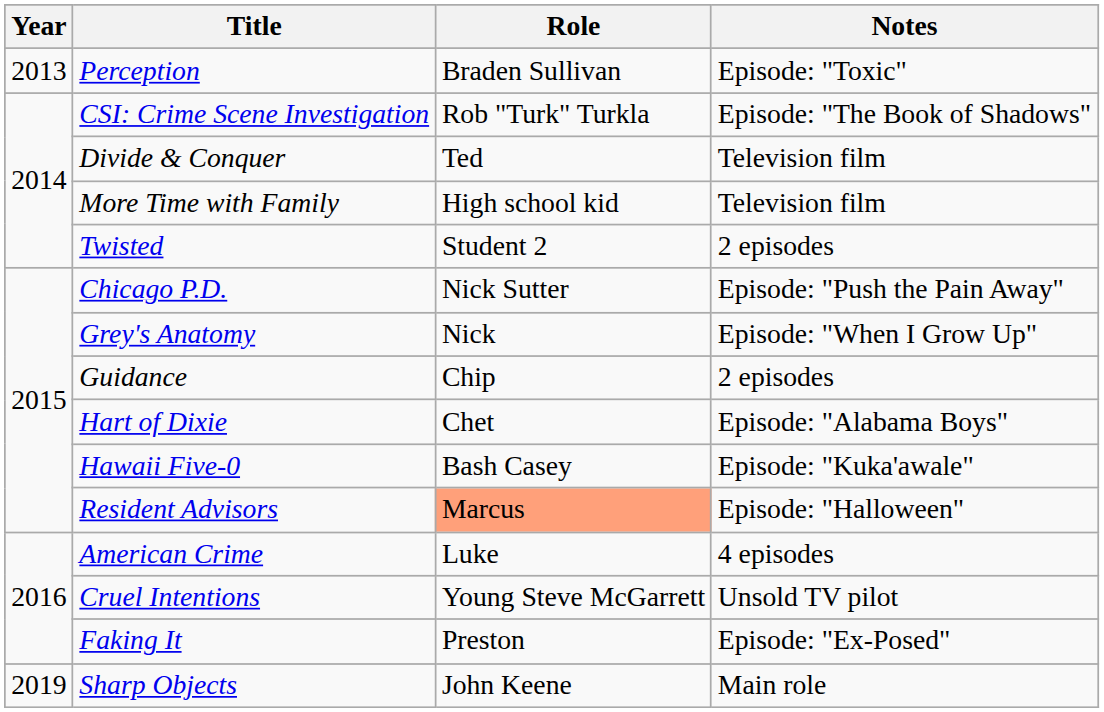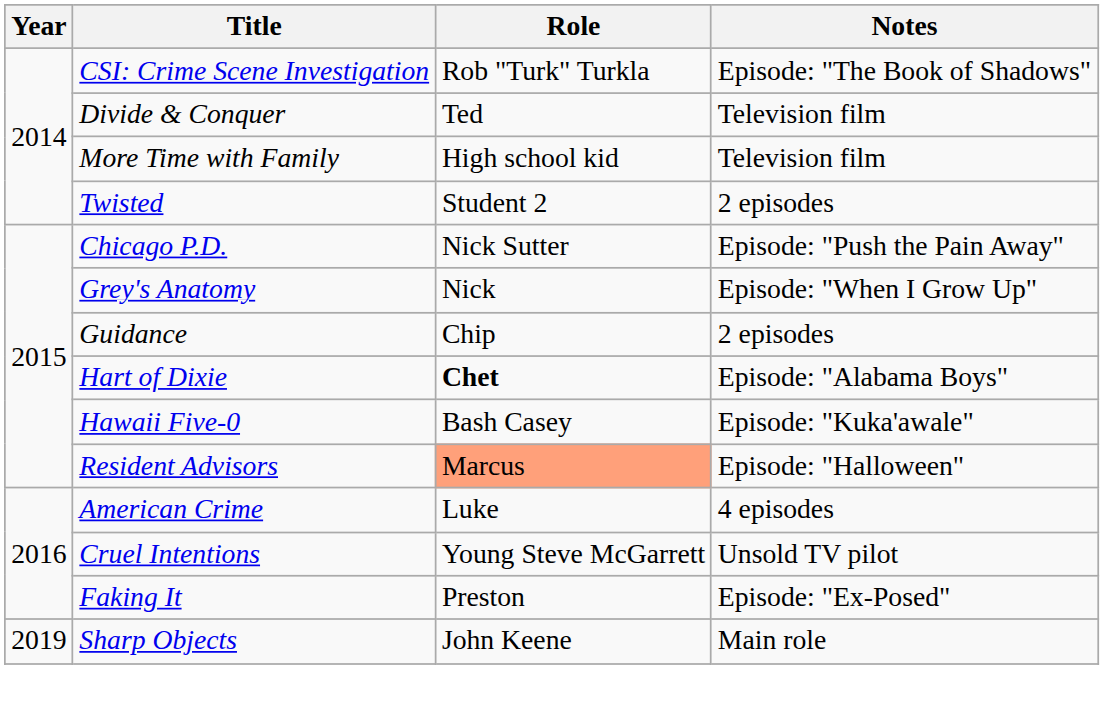 <table class="wikitable sortable">
 <tr>
 <th>Year</th>
 <th>Title</th>
 <th>Role</th>
 <th class="unsortable">Notes</th>
-</tr>
-<tr>
-<td>2013</td>
-<td><em><a href='#'>Perception</a></em></td>
-<td>Braden Sullivan</td>
-<td>Episode: "Toxic"</td>
 </tr>
 <tr>
 <td rowspan="4">2014</td>
 <td><em><a href='#'>CSI: Crime Scene Investigation</a></em></td>
 <td>Rob "Turk" Turkla</td>
 <td>Episode: "The Book of Shadows"</td>
 </tr>
 <tr>
 <td><em>Divide & Conquer</em></td>
 <td>Ted</td>
 <td>Television film</td>
 </tr>
 <tr>
 <td><em>More Time with Family</em></td>
 <td>High school kid</td>
 <td>Television film</td>
 </tr>
 <tr>
 <td><em><a href='#'>Twisted</a></em></td>
 <td>Student 2</td>
 <td>2 episodes</td>
 </tr>
 <tr>
 <td rowspan="6">2015</td>
 <td><em><a href='#'>Chicago P.D.</a></em></td>
 <td>Nick Sutter</td>
 <td>Episode: "Push the Pain Away"</td>
 </tr>
 <tr>
 <td><em><a href='#'>Grey's Anatomy</a></em></td>
 <td>Nick</td>
 <td>Episode: "When I Grow Up"</td>
 </tr>
 <tr>
 <td><em>Guidance</em></td>
 <td>Chip</td>
 <td>2 episodes</td>
 </tr>
 <tr>
 <td><em><a href='#'>Hart of Dixie</a></em></td>
-<td>Chet</td>
+<td><strong>Chet</strong></td>
 <td>Episode: "Alabama Boys"</td>
 </tr>
 <tr>
 <td><em><a href='#'>Hawaii Five-0</a></em></td>
 <td>Bash Casey</td>
 <td>Episode: "Kuka'awale"</td>
 </tr>
 <tr>
 <td><em><a href='#'>Resident Advisors</a></em></td>
 <td style="background: lightsalmon;">Marcus</td>
 <td>Episode: "Halloween"</td>
 </tr>
 <tr>
 <td rowspan="3">2016</td>
 <td><em><a href='#'>American Crime</a></em></td>
 <td>Luke</td>
 <td>4 episodes</td>
 </tr>
 <tr>
 <td><em><a href='#'>Cruel Intentions</a></em></td>
 <td>Young Steve McGarrett</td>
 <td>Unsold TV pilot</td>
 </tr>
 <tr>
 <td><em><a href='#'>Faking It</a></em></td>
 <td>Preston</td>
 <td>Episode: "Ex-Posed"</td>
 </tr>
 <tr>
 <td>2019</td>
 <td><em><a href='#'>Sharp Objects</a></em></td>
 <td>John Keene</td>
 <td>Main role</td>
 </tr>
 </table>
